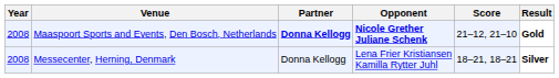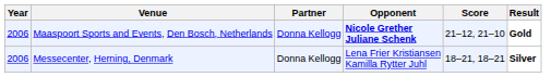 <table class="sortable wikitable" style="font-size: 90%;">
 <tr>
 <th>Year</th>
 <th>Venue</th>
 <th>Partner</th>
 <th>Opponent</th>
 <th>Score</th>
 <th>Result</th>
 </tr>
 <tr style="background:#ECF2FF">
-<td align="center"><a href='#'>2008</a></td>
+<td align="center"><a href='#'>2006</a></td>
 <td align="left"><a href='#'>Maaspoort Sports and Events</a>, <a href='#'>Den Bosch, Netherlands</a></td>
-<td align="left"><strong> <a href='#'>Donna Kellogg</a></strong></td>
+<td align="left"> <a href='#'>Donna Kellogg</a></td>
 <td align="left"><strong> <a href='#'>Nicole Grether</a> <br>  <a href='#'>Juliane Schenk</a></strong></td>
 <td align="left">21–12, 21–10</td>
 <td style="text-align:left; background:white"> <strong>Gold</strong></td>
 </tr>
 <tr style="background:#ECF2FF">
-<td align="center"><a href='#'>2008</a></td>
+<td align="center"><a href='#'>2006</a></td>
 <td align="left"><a href='#'>Messecenter</a>, <a href='#'>Herning, Denmark</a></td>
 <td align="left"> Donna Kellogg</td>
 <td align="left"> <a href='#'>Lena Frier Kristiansen</a> <br>  <a href='#'>Kamilla Rytter Juhl</a></td>
 <td align="left">18–21, 18–21</td>
 <td style="text-align:left; background:white"> <strong>Silver</strong></td>
 </tr>
 </table>
